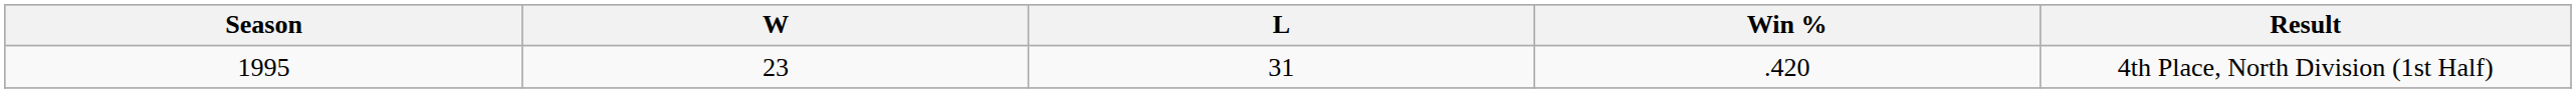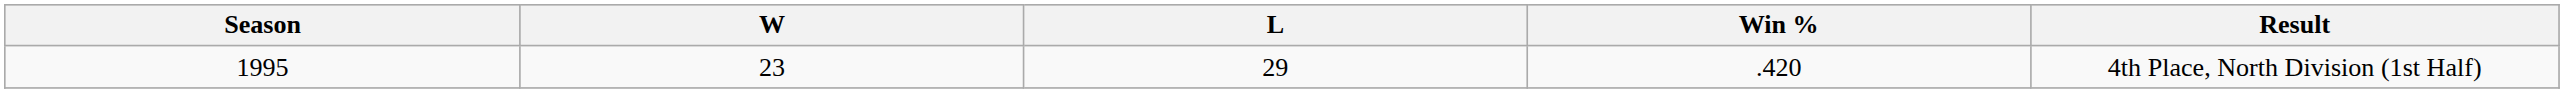 <table class="wikitable">
 <tr>
 <th bgcolor="#DDDDFF" width="3%">Season</th>
 <th bgcolor="#DDDDFF" width="3%">W</th>
 <th bgcolor="#DDDDFF" width="3%">L</th>
 <th bgcolor="#DDDDFF" width="3%">Win %</th>
 <th bgcolor="#DDDDFF" width="3%">Result</th>
 </tr>
 <tr>
 <td align=center>1995</td>
 <td align=center>23</td>
-<td align=center>31</td>
+<td align=center>29</td>
 <td align=center>.420</td>
 <td align=center>4th Place, North Division (1st Half)</td>
 </tr>
 </table>
